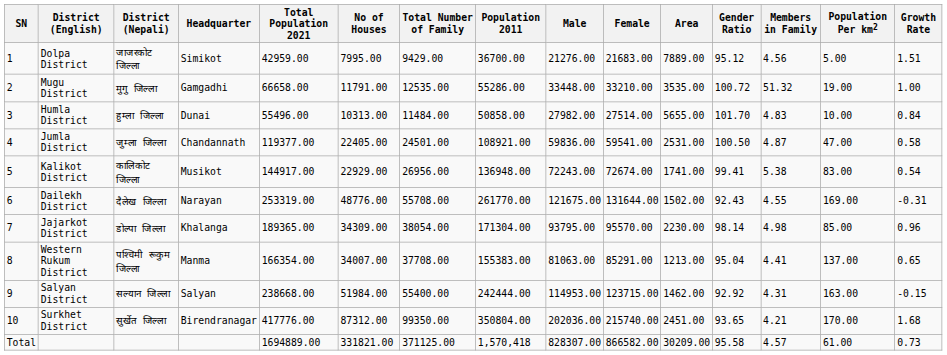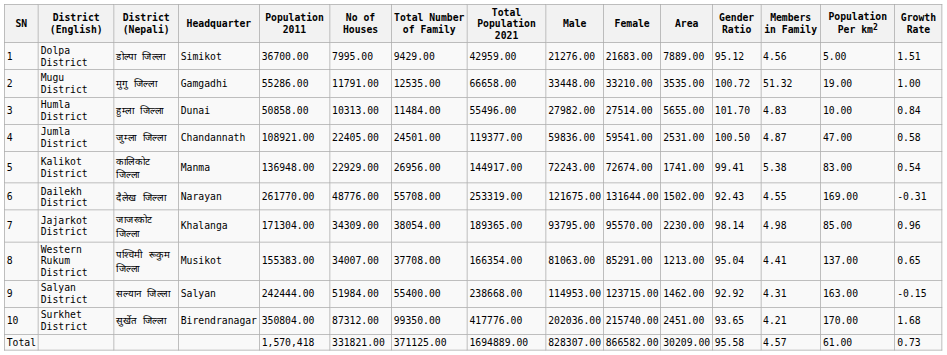 <table class="wikitable sortable">
 <tr>
 <th>SN</th>
 <th>District (English)</th>
 <th>District (Nepali)</th>
 <th>Headquarter</th>
-<th>Total Population 2021</th>
+<th>Population 2011</th>
 <th>No of Houses</th>
 <th>Total Number of Family</th>
-<th>Population 2011</th>
+<th>Total Population 2021</th>
 <th>Male</th>
 <th>Female</th>
 <th>Area</th>
 <th>Gender Ratio</th>
 <th>Members in Family</th>
 <th>Population Per km<sup>2</sup></th>
 <th>Growth Rate</th>
 </tr>
 <tr>
 <td>1</td>
 <td>Dolpa District</td>
-<td>जाजरकोट जिल्ला</td>
+<td>डोल्पा जिल्ला</td>
 <td>Simikot</td>
-<td>42959.00</td>
+<td>36700.00</td>
 <td>7995.00</td>
 <td>9429.00</td>
-<td>36700.00</td>
+<td>42959.00</td>
 <td>21276.00</td>
 <td>21683.00</td>
 <td>7889.00</td>
 <td>95.12</td>
 <td>4.56</td>
 <td>5.00</td>
 <td>1.51</td>
 </tr>
 <tr>
 <td>2</td>
 <td>Mugu District</td>
 <td>मुगु जिल्ला</td>
 <td>Gamgadhi</td>
-<td>66658.00</td>
+<td>55286.00</td>
 <td>11791.00</td>
 <td>12535.00</td>
-<td>55286.00</td>
+<td>66658.00</td>
 <td>33448.00</td>
 <td>33210.00</td>
 <td>3535.00</td>
 <td>100.72</td>
 <td>51.32</td>
 <td>19.00</td>
 <td>1.00</td>
 </tr>
 <tr>
 <td>3</td>
 <td>Humla District</td>
 <td>हुम्ला जिल्ला</td>
 <td>Dunai</td>
-<td>55496.00</td>
+<td>50858.00</td>
 <td>10313.00</td>
 <td>11484.00</td>
-<td>50858.00</td>
+<td>55496.00</td>
 <td>27982.00</td>
 <td>27514.00</td>
 <td>5655.00</td>
 <td>101.70</td>
 <td>4.83</td>
 <td>10.00</td>
 <td>0.84</td>
 </tr>
 <tr>
 <td>4</td>
 <td>Jumla District</td>
 <td>जुम्ला जिल्ला</td>
 <td>Chandannath</td>
-<td>119377.00</td>
+<td>108921.00</td>
 <td>22405.00</td>
 <td>24501.00</td>
-<td>108921.00</td>
+<td>119377.00</td>
 <td>59836.00</td>
 <td>59541.00</td>
 <td>2531.00</td>
 <td>100.50</td>
 <td>4.87</td>
 <td>47.00</td>
 <td>0.58</td>
 </tr>
 <tr>
 <td>5</td>
 <td>Kalikot District</td>
 <td>कालिकोट जिल्ला</td>
-<td>Musikot</td>
-<td>144917.00</td>
+<td>Manma</td>
+<td>136948.00</td>
 <td>22929.00</td>
 <td>26956.00</td>
-<td>136948.00</td>
+<td>144917.00</td>
 <td>72243.00</td>
 <td>72674.00</td>
 <td>1741.00</td>
 <td>99.41</td>
 <td>5.38</td>
 <td>83.00</td>
 <td>0.54</td>
 </tr>
 <tr>
 <td>6</td>
 <td>Dailekh District</td>
 <td>दैलेख जिल्ला</td>
 <td>Narayan</td>
-<td>253319.00</td>
+<td>261770.00</td>
 <td>48776.00</td>
 <td>55708.00</td>
-<td>261770.00</td>
+<td>253319.00</td>
 <td>121675.00</td>
 <td>131644.00</td>
 <td>1502.00</td>
 <td>92.43</td>
 <td>4.55</td>
 <td>169.00</td>
 <td>-0.31</td>
 </tr>
 <tr>
 <td>7</td>
 <td>Jajarkot District</td>
-<td>डोल्पा जिल्ला</td>
+<td>जाजरकोट जिल्ला</td>
 <td>Khalanga</td>
-<td>189365.00</td>
+<td>171304.00</td>
 <td>34309.00</td>
 <td>38054.00</td>
-<td>171304.00</td>
+<td>189365.00</td>
 <td>93795.00</td>
 <td>95570.00</td>
 <td>2230.00</td>
 <td>98.14</td>
 <td>4.98</td>
 <td>85.00</td>
 <td>0.96</td>
 </tr>
 <tr>
 <td>8</td>
 <td>Western Rukum District</td>
 <td>पश्चिमी रूकुम जिल्ला</td>
-<td>Manma</td>
-<td>166354.00</td>
+<td>Musikot</td>
+<td>155383.00</td>
 <td>34007.00</td>
 <td>37708.00</td>
-<td>155383.00</td>
+<td>166354.00</td>
 <td>81063.00</td>
 <td>85291.00</td>
 <td>1213.00</td>
 <td>95.04</td>
 <td>4.41</td>
 <td>137.00</td>
 <td>0.65</td>
 </tr>
 <tr>
 <td>9</td>
 <td>Salyan District</td>
 <td>सल्यान जिल्ला</td>
 <td>Salyan</td>
-<td>238668.00</td>
+<td>242444.00</td>
 <td>51984.00</td>
 <td>55400.00</td>
-<td>242444.00</td>
+<td>238668.00</td>
 <td>114953.00</td>
 <td>123715.00</td>
 <td>1462.00</td>
 <td>92.92</td>
 <td>4.31</td>
 <td>163.00</td>
 <td>-0.15</td>
 </tr>
 <tr>
 <td>10</td>
 <td>Surkhet District</td>
 <td>सुर्खेत जिल्ला</td>
 <td>Birendranagar</td>
-<td>417776.00</td>
+<td>350804.00</td>
 <td>87312.00</td>
 <td>99350.00</td>
-<td>350804.00</td>
+<td>417776.00</td>
 <td>202036.00</td>
 <td>215740.00</td>
 <td>2451.00</td>
 <td>93.65</td>
 <td>4.21</td>
 <td>170.00</td>
 <td>1.68</td>
 </tr>
 <tr>
 <td>Total</td>
 <td></td>
 <td></td>
 <td></td>
-<td>1694889.00</td>
+<td>1,570,418</td>
 <td>331821.00</td>
 <td>371125.00</td>
-<td>1,570,418</td>
+<td>1694889.00</td>
 <td>828307.00</td>
 <td>866582.00</td>
 <td>30209.00</td>
 <td>95.58</td>
 <td>4.57</td>
 <td>61.00</td>
 <td>0.73</td>
 </tr>
 </table>
